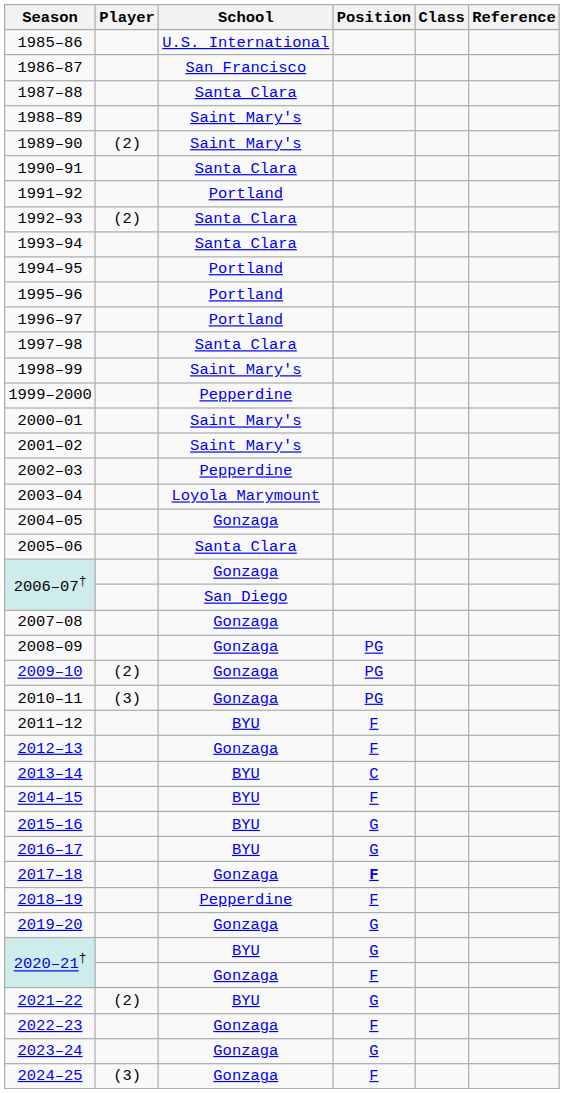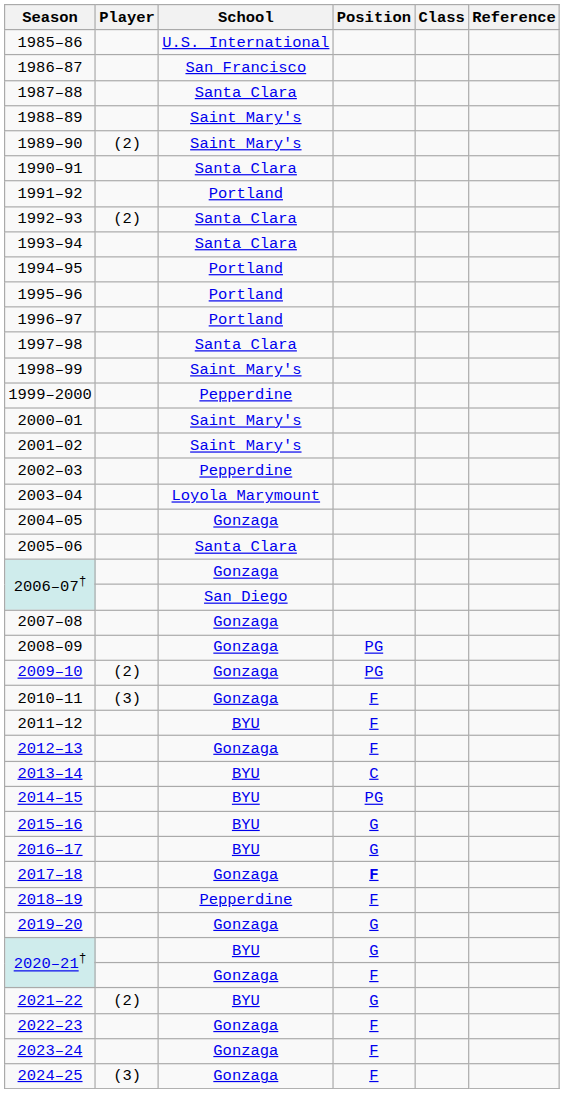 <table class="wikitable sortable">
 <tr>
 <th>Season</th>
 <th>Player</th>
 <th>School</th>
 <th>Position</th>
 <th>Class</th>
 <th class="unsortable">Reference</th>
 </tr>
 <tr>
 <td align="center">1985–86</td>
 <td align="center"></td>
 <td align="center"><a href='#'>U.S. International</a></td>
 <td align="center"></td>
 <td align="center"></td>
 <td align="center"></td>
 </tr>
 <tr>
 <td align="center">1986–87</td>
 <td align="center"></td>
 <td align="center"><a href='#'>San Francisco</a></td>
 <td align="center"></td>
 <td align="center"></td>
 <td align="center"></td>
 </tr>
 <tr>
 <td align="center">1987–88</td>
 <td align="center"></td>
 <td align="center"><a href='#'>Santa Clara</a></td>
 <td align="center"></td>
 <td align="center"></td>
 <td align="center"></td>
 </tr>
 <tr>
 <td align="center">1988–89</td>
 <td align="center"></td>
 <td align="center"><a href='#'>Saint Mary's</a></td>
 <td align="center"></td>
 <td align="center"></td>
 <td align="center"></td>
 </tr>
 <tr>
 <td align="center">1989–90</td>
 <td align="center"> (2)</td>
 <td align="center"><a href='#'>Saint Mary's</a></td>
 <td align="center"></td>
 <td align="center"></td>
 <td align="center"></td>
 </tr>
 <tr>
 <td align="center">1990–91</td>
 <td align="center"></td>
 <td align="center"><a href='#'>Santa Clara</a></td>
 <td align="center"></td>
 <td align="center"></td>
 <td align="center"></td>
 </tr>
 <tr>
 <td align="center">1991–92</td>
 <td align="center"></td>
 <td align="center"><a href='#'>Portland</a></td>
 <td align="center"></td>
 <td align="center"></td>
 <td align="center"></td>
 </tr>
 <tr>
 <td align="center">1992–93</td>
 <td align="center"> (2)</td>
 <td align="center"><a href='#'>Santa Clara</a></td>
 <td align="center"></td>
 <td align="center"></td>
 <td align="center"></td>
 </tr>
 <tr>
 <td align="center">1993–94</td>
 <td align="center"></td>
 <td align="center"><a href='#'>Santa Clara</a></td>
 <td align="center"></td>
 <td align="center"></td>
 <td align="center"></td>
 </tr>
 <tr>
 <td align="center">1994–95</td>
 <td align="center"></td>
 <td align="center"><a href='#'>Portland</a></td>
 <td align="center"></td>
 <td align="center"></td>
 <td align="center"></td>
 </tr>
 <tr>
 <td align="center">1995–96</td>
 <td align="center"></td>
 <td align="center"><a href='#'>Portland</a></td>
 <td align="center"></td>
 <td align="center"></td>
 <td align="center"></td>
 </tr>
 <tr>
 <td align="center">1996–97</td>
 <td align="center"></td>
 <td align="center"><a href='#'>Portland</a></td>
 <td align="center"></td>
 <td align="center"></td>
 <td align="center"></td>
 </tr>
 <tr>
 <td align="center">1997–98</td>
 <td align="center"></td>
 <td align="center"><a href='#'>Santa Clara</a></td>
 <td align="center"></td>
 <td align="center"></td>
 <td align="center"></td>
 </tr>
 <tr>
 <td align="center">1998–99</td>
 <td align="center"></td>
 <td align="center"><a href='#'>Saint Mary's</a></td>
 <td align="center"></td>
 <td align="center"></td>
 <td align="center"></td>
 </tr>
 <tr>
 <td align="center">1999–2000</td>
 <td align="center"></td>
 <td align="center"><a href='#'>Pepperdine</a></td>
 <td align="center"></td>
 <td align="center"></td>
 <td align="center"></td>
 </tr>
 <tr>
 <td align="center">2000–01</td>
 <td align="center"></td>
 <td align="center"><a href='#'>Saint Mary's</a></td>
 <td align="center"></td>
 <td align="center"></td>
 <td align="center"></td>
 </tr>
 <tr>
 <td align="center">2001–02</td>
 <td align="center"></td>
 <td align="center"><a href='#'>Saint Mary's</a></td>
 <td align="center"></td>
 <td align="center"></td>
 <td align="center"></td>
 </tr>
 <tr>
 <td align="center">2002–03</td>
 <td align="center"></td>
 <td align="center"><a href='#'>Pepperdine</a></td>
 <td align="center"></td>
 <td align="center"></td>
 <td align="center"></td>
 </tr>
 <tr>
 <td align="center">2003–04</td>
 <td align="center"></td>
 <td align="center"><a href='#'>Loyola Marymount</a></td>
 <td align="center"></td>
 <td align="center"></td>
 <td align="center"></td>
 </tr>
 <tr>
 <td align="center">2004–05</td>
 <td align="center"></td>
 <td align="center"><a href='#'>Gonzaga</a></td>
 <td align="center"></td>
 <td align="center"></td>
 <td align="center"></td>
 </tr>
 <tr>
 <td align="center">2005–06</td>
 <td align="center"></td>
 <td align="center"><a href='#'>Santa Clara</a></td>
 <td align="center"></td>
 <td align="center"></td>
 <td align="center"></td>
 </tr>
 <tr>
 <td rowspan=2 bgcolor=#cfecec align=center>2006–07<sup>†</sup></td>
 <td align="center"></td>
 <td align="center"><a href='#'>Gonzaga</a></td>
 <td align="center"></td>
 <td align="center"></td>
 <td align="center"></td>
 </tr>
 <tr>
 <td align="center"></td>
 <td align="center"><a href='#'>San Diego</a></td>
 <td align="center"></td>
 <td align="center"></td>
 <td align="center"></td>
 </tr>
 <tr>
 <td align="center">2007–08</td>
 <td align="center"></td>
 <td align="center"><a href='#'>Gonzaga</a></td>
 <td align="center"></td>
 <td align="center"></td>
 <td align="center"></td>
 </tr>
 <tr>
 <td align="center">2008–09</td>
 <td align="center"></td>
 <td align="center"><a href='#'>Gonzaga</a></td>
 <td align="center"><a href='#'>PG</a></td>
 <td align="center"></td>
 <td align="center"></td>
 </tr>
 <tr>
 <td align="center"><a href='#'>2009–10</a></td>
 <td align="center"> (2)</td>
 <td align="center"><a href='#'>Gonzaga</a></td>
 <td align="center"><a href='#'>PG</a></td>
 <td align="center"></td>
 <td align="center"></td>
 </tr>
 <tr>
 <td align="center">2010–11</td>
 <td align="center"> (3)</td>
 <td align="center"><a href='#'>Gonzaga</a></td>
-<td align="center"><a href='#'>PG</a></td>
+<td align="center"><a href='#'>F</a></td>
 <td align="center"></td>
 <td align="center"></td>
 </tr>
 <tr>
 <td align="center">2011–12</td>
 <td align="center"></td>
 <td align="center"><a href='#'>BYU</a></td>
 <td align="center"><a href='#'>F</a></td>
 <td align="center"></td>
 <td align="center"></td>
 </tr>
 <tr>
 <td align="center"><a href='#'>2012–13</a></td>
 <td align="center"></td>
 <td align="center"><a href='#'>Gonzaga</a></td>
 <td align=center><a href='#'>F</a></td>
 <td align="center"></td>
 <td align="center"></td>
 </tr>
 <tr>
 <td align="center"><a href='#'>2013–14</a></td>
 <td align="center"></td>
 <td align="center"><a href='#'>BYU</a></td>
 <td align="center"><a href='#'>C</a></td>
 <td align="center"></td>
 <td align="center"></td>
 </tr>
 <tr>
 <td align="center"><a href='#'>2014–15</a></td>
 <td align="center"></td>
 <td align="center"><a href='#'>BYU</a></td>
-<td align="center"><a href='#'>F</a></td>
+<td align="center"><a href='#'>PG</a></td>
 <td align="center"></td>
 <td align="center"></td>
 </tr>
 <tr>
 <td align="center"><a href='#'>2015–16</a></td>
 <td align="center"></td>
 <td align="center"><a href='#'>BYU</a></td>
 <td align="center"><a href='#'>G</a></td>
 <td align="center"></td>
 <td align="center"></td>
 </tr>
 <tr>
 <td align="center"><a href='#'>2016–17</a></td>
 <td align="center"></td>
 <td align="center"><a href='#'>BYU</a></td>
 <td align="center"><a href='#'>G</a></td>
 <td align="center"></td>
 <td align="center"></td>
 </tr>
 <tr>
 <td align="center"><a href='#'>2017–18</a></td>
 <td align="center"></td>
 <td align="center"><a href='#'>Gonzaga</a></td>
 <td align="center"><strong><a href='#'>F</a></strong></td>
 <td align="center"></td>
 <td align="center"></td>
 </tr>
 <tr>
 <td align="center"><a href='#'>2018–19</a></td>
 <td align="center"></td>
 <td align="center"><a href='#'>Pepperdine</a></td>
 <td align="center"><a href='#'>F</a></td>
 <td align="center"></td>
 <td align="center"></td>
 </tr>
 <tr>
 <td align="center"><a href='#'>2019–20</a></td>
 <td align="center"></td>
 <td align="center"><a href='#'>Gonzaga</a></td>
 <td align="center"><a href='#'>G</a></td>
 <td align="center"></td>
 <td align="center"></td>
 </tr>
 <tr>
 <td rowspan=2 bgcolor=#cfecec align=center><a href='#'>2020–21</a><sup>†</sup></td>
 <td align=center></td>
 <td align=center><a href='#'>BYU</a></td>
 <td align=center><a href='#'>G</a></td>
 <td align=center></td>
 <td align=center></td>
 </tr>
 <tr>
 <td align=center></td>
 <td align=center><a href='#'>Gonzaga</a></td>
 <td align=center><a href='#'>F</a></td>
 <td align=center></td>
 <td align=center></td>
 </tr>
 <tr>
 <td align=center><a href='#'>2021–22</a></td>
 <td align=center> (2)</td>
 <td align=center><a href='#'>BYU</a></td>
 <td align=center><a href='#'>G</a></td>
 <td align=center></td>
 <td align=center></td>
 </tr>
 <tr>
 <td align=center><a href='#'>2022–23</a></td>
 <td align=center></td>
 <td align=center><a href='#'>Gonzaga</a></td>
 <td align="center"><a href='#'>F</a></td>
 <td align=center></td>
 <td align=center></td>
 </tr>
 <tr>
 <td align=center><a href='#'>2023–24</a></td>
 <td align=center></td>
 <td align=center><a href='#'>Gonzaga</a></td>
-<td align=center><a href='#'>G</a></td>
+<td align=center><a href='#'>F</a></td>
 <td align=center></td>
 <td align=center></td>
 </tr>
 <tr>
 <td align=center><a href='#'>2024–25</a></td>
 <td align="center"> (3)</td>
 <td align=center><a href='#'>Gonzaga</a></td>
 <td align=center><a href='#'>F</a></td>
 <td align=center></td>
 <td align=center></td>
 </tr>
 </table>
